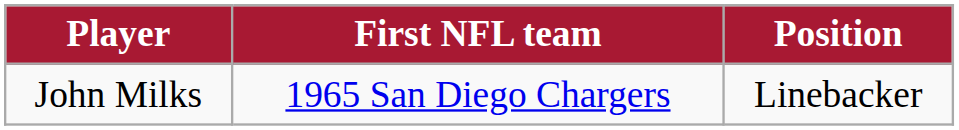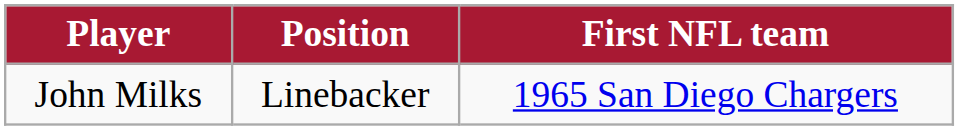 <table class="wikitable" width="65%">
 <tr>
 <th style="background:#A81933;color:#FFFFFF;">Player</th>
+<th style="background:#A81933;color:#FFFFFF;">Position</th>
 <th style="background:#A81933;color:#FFFFFF;">First NFL team</th>
-<th style="background:#A81933;color:#FFFFFF;">Position</th>
 </tr>
 <tr align="center" bgcolor="">
 <td>John Milks</td>
+<td>Linebacker</td>
 <td><a href='#'>1965 San Diego Chargers</a></td>
-<td>Linebacker</td>
 </tr>
 </table>
